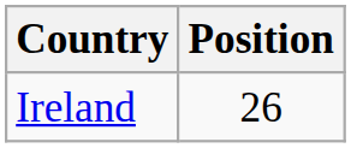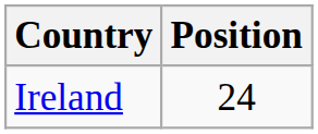 <table class="wikitable sortable">
 <tr>
 <th>Country</th>
 <th>Position</th>
 </tr>
 <tr>
 <td><a href='#'>Ireland</a></td>
-<td style="text-align:center;">26</td>
+<td style="text-align:center;">24</td>
 </tr>
 </table>
